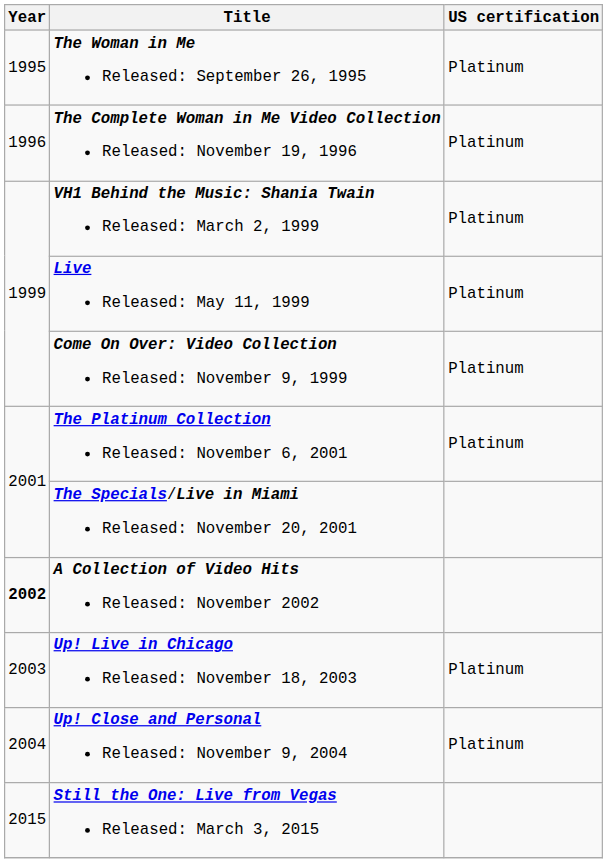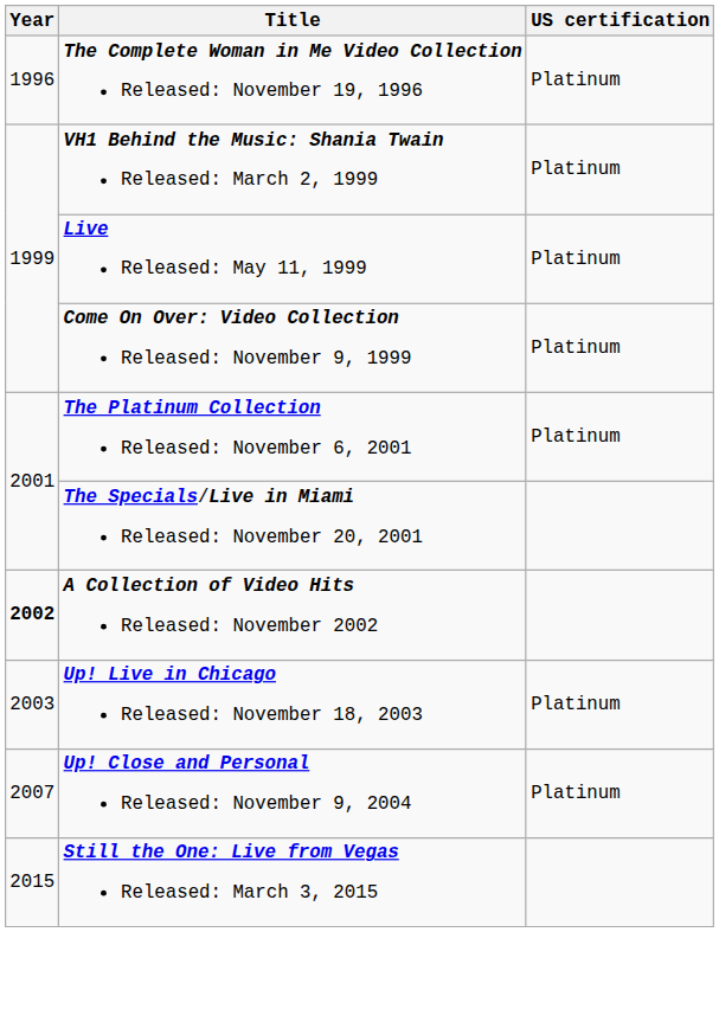 <table class="wikitable">
 <tr>
 <th>Year</th>
 <th>Title</th>
 <th>US certification</th>
-</tr>
-<tr>
-<td>1995</td>
-<td><strong><em>The Woman in Me</em></strong><br><ul><li>Released: September 26, 1995</li></ul></td>
-<td>Platinum</td>
 </tr>
 <tr>
 <td>1996</td>
 <td><strong><em>The Complete Woman in Me Video Collection</em></strong><br><ul><li>Released: November 19, 1996</li></ul></td>
 <td>Platinum</td>
 </tr>
 <tr>
 <td rowspan=3>1999</td>
 <td><strong><em>VH1 Behind the Music: Shania Twain</em></strong><br><ul><li>Released: March 2, 1999</li></ul></td>
 <td>Platinum</td>
 </tr>
 <tr>
 <td><strong><em><a href='#'>Live</a></em></strong><br><ul><li>Released: May 11, 1999</li></ul></td>
 <td>Platinum</td>
 </tr>
 <tr>
 <td><strong><em>Come On Over: Video Collection</em></strong><br><ul><li>Released: November 9, 1999</li></ul></td>
 <td>Platinum</td>
 </tr>
 <tr>
 <td rowspan=2>2001</td>
 <td><strong><em><a href='#'>The Platinum Collection</a></em></strong><br><ul><li>Released: November 6, 2001</li></ul></td>
 <td>Platinum</td>
 </tr>
 <tr>
 <td><strong><em><a href='#'>The Specials</a></em></strong>/<strong><em>Live in Miami</em></strong><br><ul><li>Released: November 20, 2001</li></ul></td>
 <td></td>
 </tr>
 <tr>
 <td><strong>2002</strong></td>
 <td><strong><em>A Collection of Video Hits</em></strong><br><ul><li>Released: November 2002</li></ul></td>
 <td></td>
 </tr>
 <tr>
 <td>2003</td>
 <td><strong><em><a href='#'>Up! Live in Chicago</a></em></strong><br><ul><li>Released: November 18, 2003</li></ul></td>
 <td>Platinum</td>
 </tr>
 <tr>
-<td>2004</td>
+<td>2007</td>
 <td><strong><em><a href='#'>Up! Close and Personal</a></em></strong><br><ul><li>Released: November 9, 2004</li></ul></td>
 <td>Platinum</td>
 </tr>
 <tr>
 <td>2015</td>
 <td><strong><em><a href='#'>Still the One: Live from Vegas</a></em></strong><br><ul><li>Released: March 3, 2015</li></ul></td>
 <td></td>
 </tr>
 <tr>
 </tr>
 </table>
